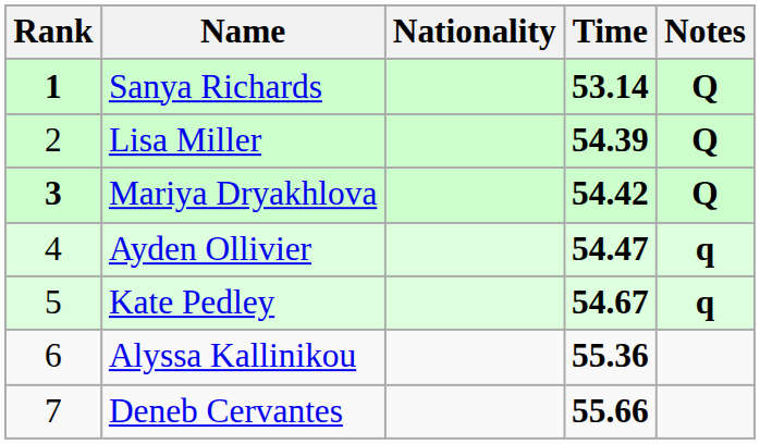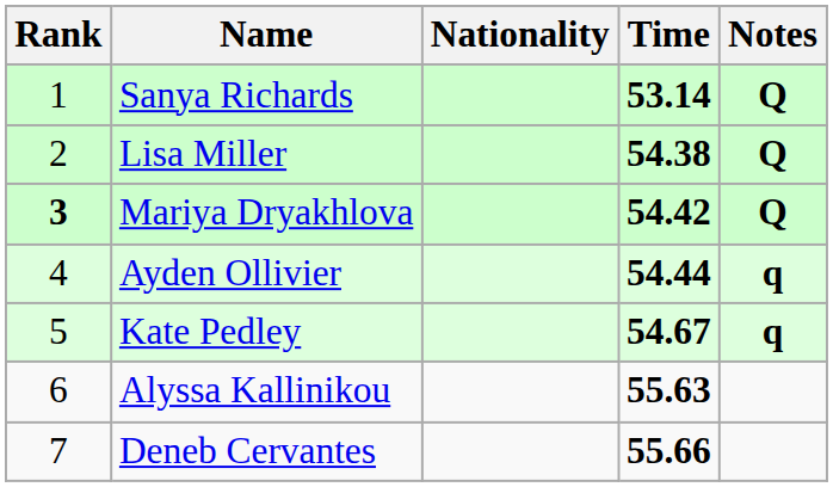 <table class="wikitable sortable" style="text-align:center">
 <tr>
 <th>Rank</th>
 <th>Name</th>
 <th>Nationality</th>
 <th>Time</th>
 <th>Notes</th>
 </tr>
 <tr bgcolor=ccffcc>
-<td><strong>1</strong></td>
+<td>1</td>
 <td align=left><a href='#'>Sanya Richards</a></td>
 <td align=left></td>
 <td><strong>53.14</strong></td>
 <td><strong>Q</strong></td>
 </tr>
 <tr bgcolor=ccffcc>
 <td>2</td>
 <td align=left><a href='#'>Lisa Miller</a></td>
 <td align=left></td>
-<td><strong>54.39</strong></td>
+<td><strong>54.38</strong></td>
 <td><strong>Q</strong></td>
 </tr>
 <tr bgcolor=ccffcc>
 <td><strong>3</strong></td>
 <td align=left><a href='#'>Mariya Dryakhlova</a></td>
 <td align=left></td>
 <td><strong>54.42</strong></td>
 <td><strong>Q</strong></td>
 </tr>
 <tr bgcolor=ddffdd>
 <td>4</td>
 <td align=left><a href='#'>Ayden Ollivier</a></td>
 <td align=left></td>
-<td><strong>54.47</strong></td>
+<td><strong>54.44</strong></td>
 <td><strong>q</strong></td>
 </tr>
 <tr bgcolor=ddffdd>
 <td>5</td>
 <td align=left><a href='#'>Kate Pedley</a></td>
 <td align=left></td>
 <td><strong>54.67</strong></td>
 <td><strong>q</strong></td>
 </tr>
 <tr>
 <td>6</td>
 <td align=left><a href='#'>Alyssa Kallinikou</a></td>
 <td align=left></td>
-<td><strong>55.36</strong></td>
+<td><strong>55.63</strong></td>
 <td></td>
 </tr>
 <tr>
 <td>7</td>
 <td align=left><a href='#'>Deneb Cervantes</a></td>
 <td align=left></td>
 <td><strong>55.66</strong></td>
 <td></td>
 </tr>
 </table>
